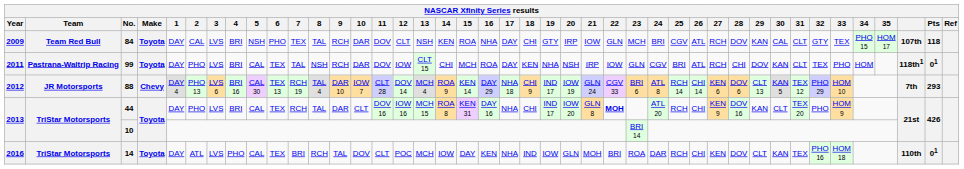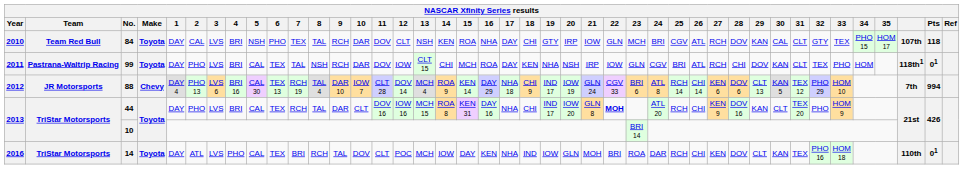 <table class="wikitable" style="text-align:center; font-size:75%">
 <tr>
 <th colspan=42><a href='#'>NASCAR Xfinity Series</a> results</th>
 </tr>
 <tr>
 <th>Year</th>
 <th>Team</th>
 <th>No.</th>
 <th>Make</th>
 <th>1</th>
 <th>2</th>
 <th>3</th>
 <th>4</th>
 <th>5</th>
 <th>6</th>
 <th>7</th>
 <th>8</th>
 <th>9</th>
 <th>10</th>
 <th>11</th>
 <th>12</th>
 <th>13</th>
 <th>14</th>
 <th>15</th>
 <th>16</th>
 <th>17</th>
 <th>18</th>
 <th>19</th>
 <th>20</th>
 <th>21</th>
 <th>22</th>
 <th>23</th>
 <th>24</th>
 <th>25</th>
 <th>26</th>
 <th>27</th>
 <th>28</th>
 <th>29</th>
 <th>30</th>
 <th>31</th>
 <th>32</th>
 <th>33</th>
 <th>34</th>
 <th>35</th>
 <th></th>
 <th>Pts</th>
 <th>Ref</th>
 </tr>
 <tr>
-<th><a href='#'>2009</a></th>
+<th><a href='#'>2010</a></th>
 <th><a href='#'>Team Red Bull</a></th>
 <th>84</th>
 <th><a href='#'>Toyota</a></th>
 <td><a href='#'>DAY</a></td>
 <td><a href='#'>CAL</a></td>
 <td><a href='#'>LVS</a></td>
 <td><a href='#'>BRI</a></td>
 <td><a href='#'>NSH</a></td>
 <td><a href='#'>PHO</a></td>
 <td><a href='#'>TEX</a></td>
 <td><a href='#'>TAL</a></td>
 <td><a href='#'>RCH</a></td>
 <td><a href='#'>DAR</a></td>
 <td><a href='#'>DOV</a></td>
 <td><a href='#'>CLT</a></td>
 <td><a href='#'>NSH</a></td>
 <td><a href='#'>KEN</a></td>
 <td><a href='#'>ROA</a></td>
 <td><a href='#'>NHA</a></td>
 <td><a href='#'>DAY</a></td>
 <td><a href='#'>CHI</a></td>
 <td><a href='#'>GTY</a></td>
 <td><a href='#'>IRP</a></td>
 <td><a href='#'>IOW</a></td>
 <td><a href='#'>GLN</a></td>
 <td><a href='#'>MCH</a></td>
 <td><a href='#'>BRI</a></td>
 <td><a href='#'>CGV</a></td>
 <td><a href='#'>ATL</a></td>
 <td><a href='#'>RCH</a></td>
 <td><a href='#'>DOV</a></td>
 <td><a href='#'>KAN</a></td>
 <td><a href='#'>CAL</a></td>
 <td><a href='#'>CLT</a></td>
 <td><a href='#'>GTY</a></td>
 <td><a href='#'>TEX</a></td>
 <td style="background:#DFFFDF;"><a href='#'>PHO</a><br><small>15</small></td>
 <td style="background:#DFFFDF;"><a href='#'>HOM</a><br><small>17</small></td>
 <th>107th</th>
 <th>118</th>
 <th></th>
 </tr>
 <tr>
 <th><a href='#'>2011</a></th>
 <th><a href='#'>Pastrana-Waltrip Racing</a></th>
 <th>99</th>
 <th><a href='#'>Toyota</a></th>
 <td><a href='#'>DAY</a></td>
 <td><a href='#'>PHO</a></td>
 <td><a href='#'>LVS</a></td>
 <td><a href='#'>BRI</a></td>
 <td><a href='#'>CAL</a></td>
 <td><a href='#'>TEX</a></td>
 <td><a href='#'>TAL</a></td>
 <td><a href='#'>NSH</a></td>
 <td><a href='#'>RCH</a></td>
 <td><a href='#'>DAR</a></td>
 <td><a href='#'>DOV</a></td>
 <td><a href='#'>IOW</a></td>
 <td style="background:#DFFFDF;"><a href='#'>CLT</a><br><small>15</small></td>
 <td><a href='#'>CHI</a></td>
 <td><a href='#'>MCH</a></td>
 <td><a href='#'>ROA</a></td>
 <td><a href='#'>DAY</a></td>
 <td><a href='#'>KEN</a></td>
 <td><a href='#'>NHA</a></td>
 <td><a href='#'>NSH</a></td>
 <td><a href='#'>IRP</a></td>
 <td><a href='#'>IOW</a></td>
 <td><a href='#'>GLN</a></td>
 <td><a href='#'>CGV</a></td>
 <td><a href='#'>BRI</a></td>
 <td><a href='#'>ATL</a></td>
 <td><a href='#'>RCH</a></td>
 <td><a href='#'>CHI</a></td>
 <td><a href='#'>DOV</a></td>
 <td><a href='#'>KAN</a></td>
 <td><a href='#'>CLT</a></td>
 <td><a href='#'>TEX</a></td>
 <td><a href='#'>PHO</a></td>
 <td><a href='#'>HOM</a></td>
 <td></td>
 <th>118th<sup>1</sup></th>
 <th>0<sup>1</sup></th>
 <th></th>
 </tr>
 <tr>
 <th><a href='#'>2012</a></th>
 <th><a href='#'>JR Motorsports</a></th>
 <th>88</th>
 <th><a href='#'>Chevy</a></th>
 <td style="background:#DFDFDF;"><a href='#'>DAY</a><br><small>4</small></td>
 <td style="background:#DFFFDF;"><a href='#'>PHO</a><br><small>13</small></td>
 <td style="background:#FFDF9F;"><a href='#'>LVS</a><br><small>6</small></td>
 <td style="background:#DFFFDF;"><a href='#'>BRI</a><br><small>16</small></td>
 <td style="background:#EFCFFF;"><a href='#'>CAL</a><br><small>30</small></td>
 <td style="background:#DFFFDF;"><a href='#'>TEX</a><br><small>13</small></td>
 <td style="background:#DFFFDF;"><a href='#'>RCH</a><br><small>19</small></td>
 <td style="background:#DFDFDF;"><a href='#'>TAL</a><br><small>4</small></td>
 <td style="background:#FFDF9F;"><a href='#'>DAR</a><br><small>10</small></td>
 <td style="background:#FFDF9F;"><a href='#'>IOW</a><br><small>7</small></td>
 <td style="background:#CFCFFF;"><a href='#'>CLT</a><br><small>28</small></td>
 <td style="background:#DFFFDF;"><a href='#'>DOV</a><br><small>14</small></td>
 <td style="background:#DFDFDF;"><a href='#'>MCH</a><br><small>4</small></td>
 <td style="background:#FFDF9F;"><a href='#'>ROA</a><br><small>9</small></td>
 <td style="background:#DFFFDF;"><a href='#'>KEN</a><br><small>14</small></td>
 <td style="background:#CFCFFF;"><a href='#'>DAY</a><br><small>29</small></td>
 <td style="background:#DFFFDF;"><a href='#'>NHA</a><br><small>18</small></td>
 <td style="background:#FFDF9F;"><a href='#'>CHI</a><br><small>9</small></td>
 <td style="background:#DFFFDF;"><a href='#'>IND</a><br><small>17</small></td>
 <td style="background:#DFFFDF;"><a href='#'>IOW</a><br><small>19</small></td>
 <td style="background:#CFCFFF;"><a href='#'>GLN</a><br><small>24</small></td>
 <td style="background:#EFCFFF;"><a href='#'>CGV</a><br><small>33</small></td>
 <td style="background:#FFDF9F;"><a href='#'>BRI</a><br><small>6</small></td>
 <td style="background:#FFDF9F;"><a href='#'>ATL</a><br><small>8</small></td>
 <td style="background:#DFFFDF;"><a href='#'>RCH</a><br><small>14</small></td>
 <td style="background:#DFFFDF;"><a href='#'>CHI</a><br><small>14</small></td>
 <td style="background:#FFDF9F;"><a href='#'>KEN</a><br><small>6</small></td>
 <td style="background:#FFDF9F;"><a href='#'>DOV</a><br><small>6</small></td>
 <td style="background:#DFFFDF;"><a href='#'>CLT</a><br><small>13</small></td>
 <td style="background:#DFDFDF;"><a href='#'>KAN</a><br><small>5</small></td>
 <td style="background:#DFFFDF;"><a href='#'>TEX</a><br><small>12</small></td>
 <td style="background:#CFCFFF;"><a href='#'>PHO</a><br><small>29</small></td>
 <td style="background:#FFDF9F;"><a href='#'>HOM</a><br><small>10</small></td>
 <td colspan=2></td>
 <th>7th</th>
-<th>293</th>
+<th>994</th>
 <th></th>
 </tr>
 <tr>
 <th rowspan=2><a href='#'>2013</a></th>
 <th rowspan=2><a href='#'>TriStar Motorsports</a></th>
 <th>44</th>
 <th rowspan=2><a href='#'>Toyota</a></th>
 <td><a href='#'>DAY</a></td>
 <td><a href='#'>PHO</a></td>
 <td><a href='#'>LVS</a></td>
 <td><a href='#'>BRI</a></td>
 <td><a href='#'>CAL</a></td>
 <td><a href='#'>TEX</a></td>
 <td><a href='#'>RCH</a></td>
 <td><a href='#'>TAL</a></td>
 <td><a href='#'>DAR</a></td>
 <td><a href='#'>CLT</a></td>
 <td style="background:#DFFFDF;"><a href='#'>DOV</a><br><small>16</small></td>
 <td style="background:#DFFFDF;"><a href='#'>IOW</a><br><small>16</small></td>
 <td style="background:#DFFFDF;"><a href='#'>MCH</a><br><small>15</small></td>
 <td style="background:#FFDF9F;"><a href='#'>ROA</a><br><small>8</small></td>
 <td style="background:#EFCFFF;"><a href='#'>KEN</a><br><small>31</small></td>
 <td style="background:#DFFFDF;"><a href='#'>DAY</a><br><small>16</small></td>
 <td><a href='#'>NHA</a></td>
 <td><a href='#'>CHI</a></td>
 <td style="background:#DFFFDF;"><a href='#'>IND</a><br><small>17</small></td>
 <td style="background:#DFFFDF;"><a href='#'>IOW</a><br><small>20</small></td>
 <td style="background:#FFDF9F;"><a href='#'>GLN</a><br><small>8</small></td>
 <td><strong><a href='#'>MOH</a></strong></td>
 <td></td>
 <td style="background:#DFFFDF;"><a href='#'>ATL</a><br><small>20</small></td>
 <td><a href='#'>RCH</a></td>
 <td><a href='#'>CHI</a></td>
 <td style="background:#FFDF9F;"><a href='#'>KEN</a><br><small>9</small></td>
 <td style="background:#DFFFDF;"><a href='#'>DOV</a><br><small>16</small></td>
 <td><a href='#'>KAN</a></td>
 <td><a href='#'>CLT</a></td>
 <td style="background:#DFFFDF;"><a href='#'>TEX</a><br><small>20</small></td>
 <td><a href='#'>PHO</a></td>
 <td style="background:#FFDF9F;"><a href='#'>HOM</a><br><small>9</small></td>
 <td colspan=2></td>
 <th rowspan=2>21st</th>
 <th rowspan=2>426</th>
 <th rowspan=2></th>
 </tr>
 <tr>
 <th>10</th>
 <td colspan=22></td>
 <td style="background:#DFFFDF;"><a href='#'>BRI</a><br><small>14</small></td>
 <td colspan=12></td>
 </tr>
 <tr>
 <th><a href='#'>2016</a></th>
 <th><a href='#'>TriStar Motorsports</a></th>
 <th>14</th>
 <th><a href='#'>Toyota</a></th>
 <td><a href='#'>DAY</a></td>
 <td><a href='#'>ATL</a></td>
 <td><a href='#'>LVS</a></td>
 <td><a href='#'>PHO</a></td>
 <td><a href='#'>CAL</a></td>
 <td><a href='#'>TEX</a></td>
 <td><a href='#'>BRI</a></td>
 <td><a href='#'>RCH</a></td>
 <td><a href='#'>TAL</a></td>
 <td><a href='#'>DOV</a></td>
 <td><a href='#'>CLT</a></td>
 <td><a href='#'>POC</a></td>
 <td><a href='#'>MCH</a></td>
 <td><a href='#'>IOW</a></td>
 <td><a href='#'>DAY</a></td>
 <td><a href='#'>KEN</a></td>
 <td><a href='#'>NHA</a></td>
 <td><a href='#'>IND</a></td>
 <td><a href='#'>IOW</a></td>
 <td><a href='#'>GLN</a></td>
 <td><a href='#'>MOH</a></td>
 <td><a href='#'>BRI</a></td>
 <td><a href='#'>ROA</a></td>
 <td><a href='#'>DAR</a></td>
 <td><a href='#'>RCH</a></td>
 <td><a href='#'>CHI</a></td>
 <td><a href='#'>KEN</a></td>
 <td><a href='#'>DOV</a></td>
 <td><a href='#'>CLT</a></td>
 <td><a href='#'>KAN</a></td>
 <td><a href='#'>TEX</a></td>
 <td style="background:#DFFFDF;"><a href='#'>PHO</a><br><small>16</small></td>
 <td style="background:#DFFFDF;"><a href='#'>HOM</a><br><small>18</small></td>
 <td colspan=2></td>
 <th>110th</th>
 <th>0<sup>1</sup></th>
 <th></th>
 </tr>
 </table>
